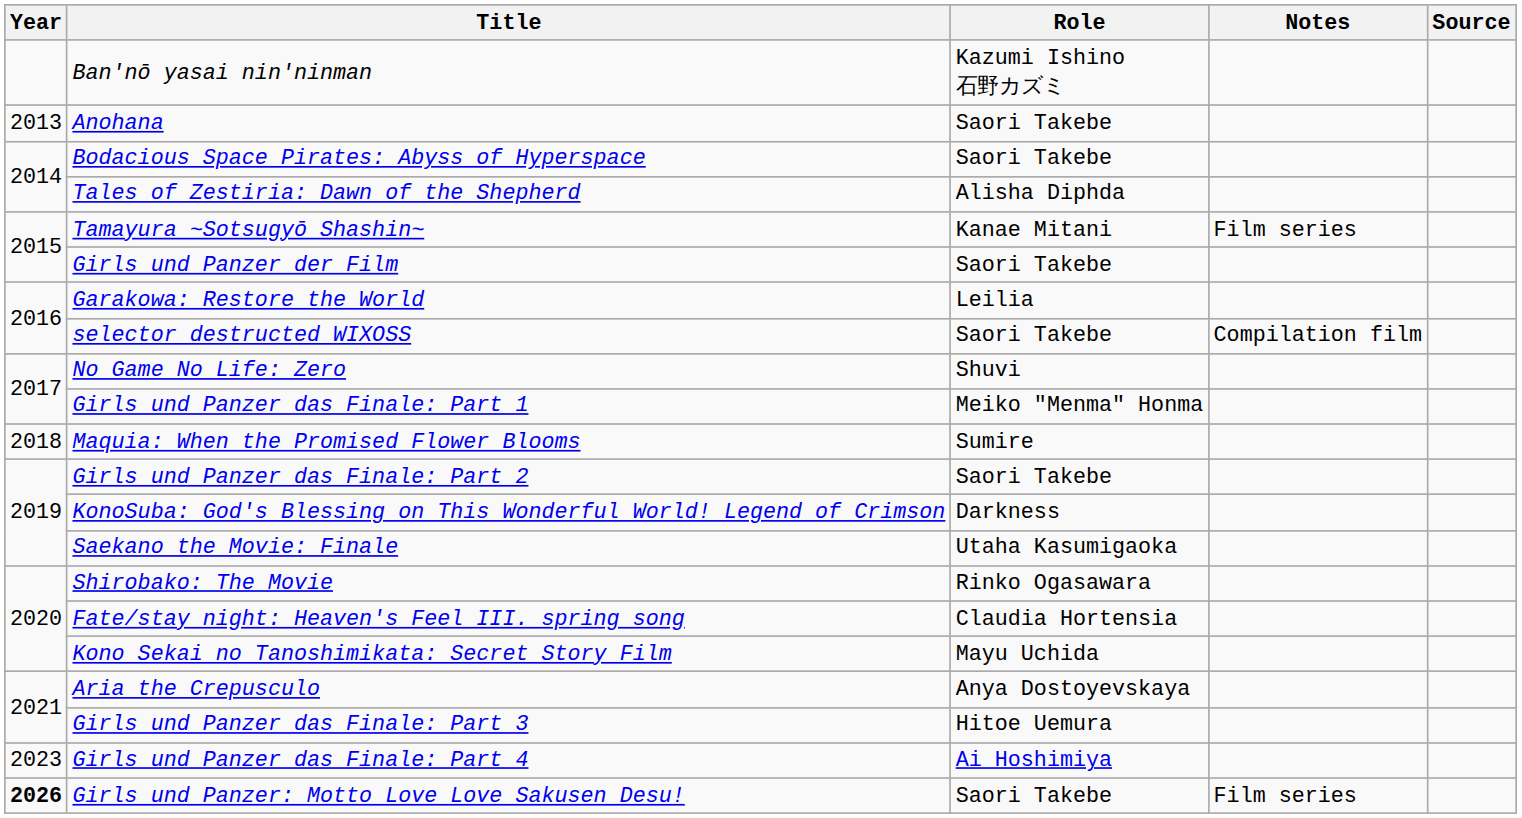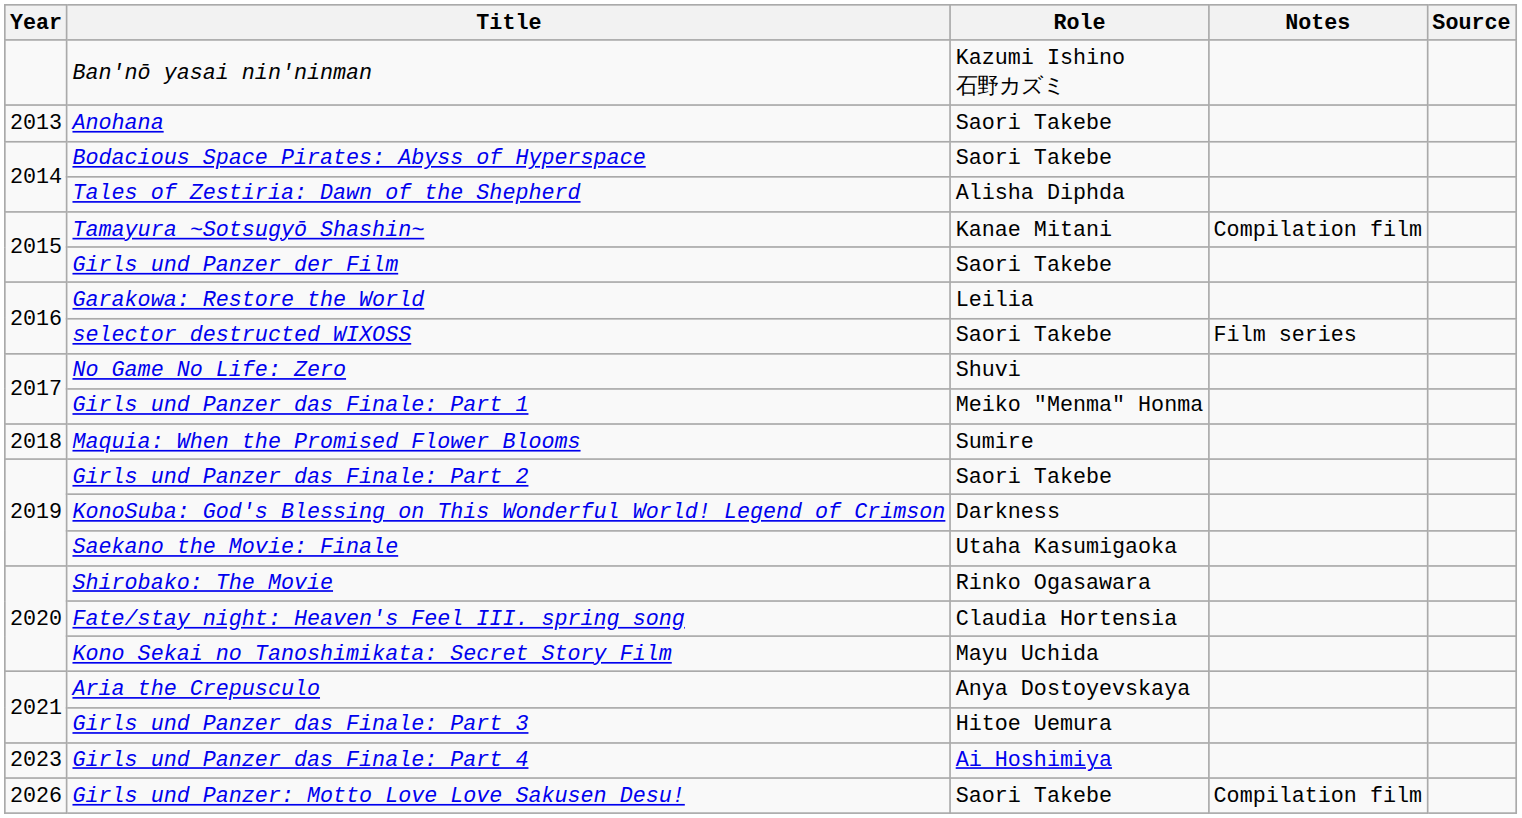 <table class="wikitable sortable plainrowheaders">
 <tr>
 <th>Year</th>
 <th>Title</th>
 <th>Role</th>
 <th class="unsortable">Notes</th>
 <th class="unsortable">Source</th>
 </tr>
 <tr>
 <td></td>
 <td><em>Ban'nō yasai nin'ninman</em> <br></td>
 <td>Kazumi Ishino<br>石野カズミ</td>
 <td></td>
 <td></td>
 </tr>
 <tr>
 <td>2013</td>
 <td><em><a href='#'>Anohana</a></em></td>
 <td>Saori Takebe</td>
 <td></td>
 <td></td>
 </tr>
 <tr>
 <td rowspan="2">2014</td>
 <td><em><a href='#'>Bodacious Space Pirates: Abyss of Hyperspace</a></em></td>
 <td>Saori Takebe</td>
 <td></td>
 <td></td>
 </tr>
 <tr>
 <td><em><a href='#'>Tales of Zestiria: Dawn of the Shepherd</a></em></td>
 <td>Alisha Diphda</td>
 <td></td>
 <td></td>
 </tr>
 <tr>
 <td rowspan="2">2015</td>
 <td><em><a href='#'>Tamayura ~Sotsugyō Shashin~</a></em></td>
 <td>Kanae Mitani</td>
-<td>Film series</td>
+<td>Compilation film</td>
 <td></td>
 </tr>
 <tr>
 <td><em><a href='#'>Girls und Panzer der Film</a></em></td>
 <td>Saori Takebe</td>
 <td></td>
 <td></td>
 </tr>
 <tr>
 <td rowspan="2">2016</td>
 <td><em><a href='#'>Garakowa: Restore the World</a></em></td>
 <td>Leilia</td>
 <td></td>
 <td></td>
 </tr>
 <tr>
 <td><em><a href='#'>selector destructed WIXOSS</a></em></td>
 <td>Saori Takebe</td>
-<td>Compilation film</td>
+<td>Film series</td>
 <td></td>
 </tr>
 <tr>
 <td rowspan="2">2017</td>
 <td><em><a href='#'>No Game No Life: Zero</a></em></td>
 <td>Shuvi</td>
 <td></td>
 <td></td>
 </tr>
 <tr>
 <td><em><a href='#'>Girls und Panzer das Finale: Part 1</a></em></td>
 <td>Meiko "Menma" Honma</td>
 <td></td>
 <td></td>
 </tr>
 <tr>
 <td>2018</td>
 <td><em><a href='#'>Maquia: When the Promised Flower Blooms</a></em></td>
 <td>Sumire</td>
 <td></td>
 <td></td>
 </tr>
 <tr>
 <td rowspan="3">2019</td>
 <td><em><a href='#'>Girls und Panzer das Finale: Part 2</a></em></td>
 <td>Saori Takebe</td>
 <td></td>
 <td></td>
 </tr>
 <tr>
 <td><em><a href='#'>KonoSuba: God's Blessing on This Wonderful World! Legend of Crimson</a></em></td>
 <td>Darkness</td>
 <td></td>
 <td></td>
 </tr>
 <tr>
 <td><em><a href='#'>Saekano the Movie: Finale</a></em></td>
 <td>Utaha Kasumigaoka</td>
 <td></td>
 <td></td>
 </tr>
 <tr>
 <td rowspan="3">2020</td>
 <td><em><a href='#'>Shirobako: The Movie</a></em></td>
 <td>Rinko Ogasawara</td>
 <td></td>
 <td></td>
 </tr>
 <tr>
 <td><em><a href='#'>Fate/stay night: Heaven's Feel III. spring song</a></em></td>
 <td>Claudia Hortensia</td>
 <td></td>
 <td></td>
 </tr>
 <tr>
 <td><em><a href='#'>Kono Sekai no Tanoshimikata: Secret Story Film</a></em></td>
 <td>Mayu Uchida</td>
 <td></td>
 <td></td>
 </tr>
 <tr>
 <td rowspan="2">2021</td>
 <td><em><a href='#'>Aria the Crepusculo</a></em></td>
 <td>Anya Dostoyevskaya</td>
 <td></td>
 <td></td>
 </tr>
 <tr>
 <td><em><a href='#'>Girls und Panzer das Finale: Part 3</a></em></td>
 <td>Hitoe Uemura</td>
 <td></td>
 <td></td>
 </tr>
 <tr>
 <td rowspan="1">2023</td>
 <td><em><a href='#'>Girls und Panzer das Finale: Part 4</a></em></td>
 <td><a href='#'>Ai Hoshimiya</a></td>
 <td></td>
 <td></td>
 </tr>
 <tr>
-<td rowspan="1"><strong>2026</strong></td>
+<td rowspan="1">2026</td>
 <td><em><a href='#'>Girls und Panzer: Motto Love Love Sakusen Desu!</a></em></td>
 <td>Saori Takebe</td>
-<td>Film series</td>
+<td>Compilation film</td>
 <td></td>
 </tr>
 </table>
